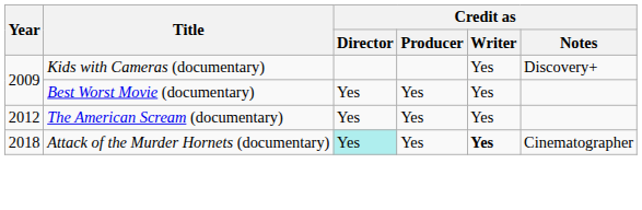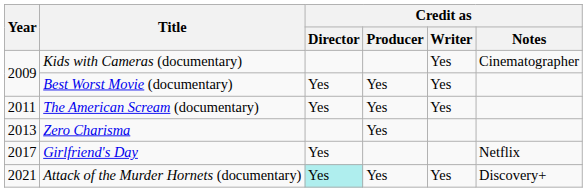 <table class="wikitable">
 <tr>
 <th rowspan="2">Year</th>
 <th rowspan="2">Title</th>
 <th colspan="4">Credit  as</th>
 </tr>
 <tr>
 <th>Director</th>
 <th>Producer</th>
 <th>Writer</th>
 <th>Notes</th>
 </tr>
 <tr>
 <td rowspan="2">2009</td>
 <td><em>Kids with Cameras</em> (documentary)</td>
 <td></td>
 <td></td>
 <td>Yes</td>
-<td>Discovery+</td>
+<td>Cinematographer</td>
 </tr>
 <tr>
 <td><em><a href='#'>Best Worst Movie</a></em> (documentary)</td>
 <td>Yes</td>
 <td>Yes</td>
 <td>Yes</td>
 </tr>
 <tr>
-<td>2012</td>
+<td>2011</td>
 <td><em><a href='#'>The American Scream</a></em> (documentary)</td>
 <td>Yes</td>
 <td>Yes</td>
 <td>Yes</td>
 <td></td>
 </tr>
 <tr>
-<td>2018</td>
+<td>2013</td>
+<td><em><a href='#'>Zero Charisma</a></em></td>
+<td></td>
+<td>Yes</td>
+<td></td>
+<td></td>
+</tr>
+<tr>
+<td>2017</td>
+<td><em><a href='#'>Girlfriend's Day</a></em></td>
+<td>Yes</td>
+<td></td>
+<td></td>
+<td>Netflix</td>
+</tr>
+<tr>
+<td>2021</td>
 <td><em>Attack of the Murder Hornets</em> (documentary)</td>
 <td style="background: paleturquoise;">Yes</td>
 <td>Yes</td>
-<td><strong>Yes</strong></td>
-<td>Cinematographer</td>
+<td>Yes</td>
+<td>Discovery+</td>
 </tr>
 </table>
